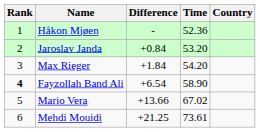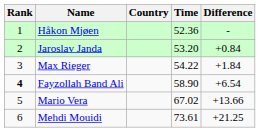 <table class="wikitable sortable" style="text-align:center">
 <tr>
 <th>Rank</th>
 <th>Name</th>
+<th>Country</th>
+<th>Time</th>
 <th>Difference</th>
-<th>Time</th>
-<th>Country</th>
 </tr>
 <tr style="background:#cfc;">
 <td>1</td>
 <td align=left><a href='#'>Håkon Mjøen</a></td>
+<td align=left></td>
+<td>52.36</td>
 <td>-</td>
-<td>52.36</td>
-<td align=left></td>
 </tr>
 <tr style="background:#cfc;">
 <td>2</td>
 <td align=left><a href='#'>Jaroslav Janda</a></td>
+<td align=left></td>
+<td>53.20</td>
 <td>+0.84</td>
-<td>53.20</td>
-<td align=left></td>
 </tr>
 <tr>
 <td>3</td>
 <td align=left><a href='#'>Max Rieger</a></td>
+<td align=left></td>
+<td>54.22</td>
 <td>+1.84</td>
-<td>54.20</td>
-<td align=left></td>
 </tr>
 <tr>
 <td><strong>4</strong></td>
 <td align=left><a href='#'>Fayzollah Band Ali</a></td>
+<td align=left></td>
+<td>58.90</td>
 <td>+6.54</td>
-<td>58.90</td>
-<td align=left></td>
 </tr>
 <tr>
 <td>5</td>
 <td align=left><a href='#'>Mario Vera</a></td>
+<td align=left></td>
+<td>67.02</td>
 <td>+13.66</td>
-<td>67.02</td>
-<td align=left></td>
 </tr>
 <tr>
 <td>6</td>
 <td align=left><a href='#'>Mehdi Mouidi</a></td>
+<td align=left></td>
+<td>73.61</td>
 <td>+21.25</td>
-<td>73.61</td>
-<td align=left></td>
 </tr>
 </table>
